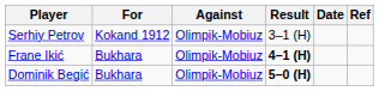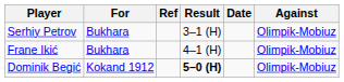 <table class="wikitable sortable">
 <tr>
 <th>Player</th>
 <th>For</th>
-<th>Against</th>
+<th>Ref</th>
 <th style="text-align:center">Result</th>
 <th>Date</th>
-<th>Ref</th>
+<th>Against</th>
 </tr>
 <tr>
 <td> <a href='#'>Serhiy Petrov</a></td>
-<td><a href='#'>Kokand 1912</a></td>
-<td><a href='#'>Olimpik-Mobiuz</a></td>
+<td><a href='#'>Bukhara</a></td>
+<td></td>
 <td style="text-align:center;">3–1 (H)</td>
 <td></td>
-<td></td>
+<td><a href='#'>Olimpik-Mobiuz</a></td>
 </tr>
 <tr>
 <td> <a href='#'>Frane Ikić</a></td>
 <td><a href='#'>Bukhara</a></td>
+<td></td>
+<td style="text-align:center;">4–1 (H)</td>
+<td></td>
 <td><a href='#'>Olimpik-Mobiuz</a></td>
-<td style="text-align:center;"><strong>4–1 (H)</strong></td>
-<td></td>
-<td></td>
 </tr>
 <tr>
 <td> <a href='#'>Dominik Begić</a></td>
-<td><a href='#'>Bukhara</a></td>
-<td><a href='#'>Olimpik-Mobiuz</a></td>
+<td><a href='#'>Kokand 1912</a></td>
+<td></td>
 <td style="text-align:center;"><strong>5–0 (H)</strong></td>
 <td></td>
-<td></td>
+<td><a href='#'>Olimpik-Mobiuz</a></td>
 </tr>
 </table>
